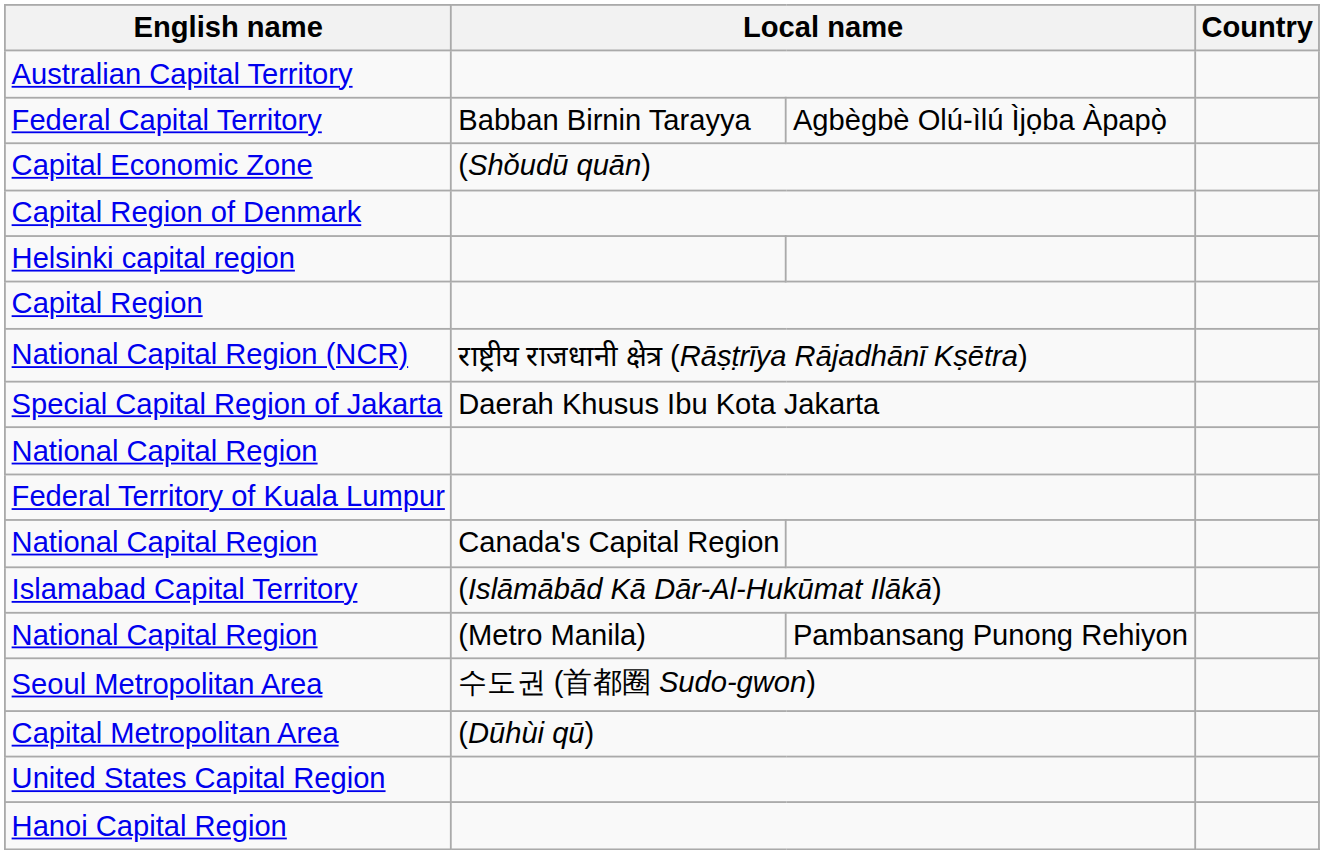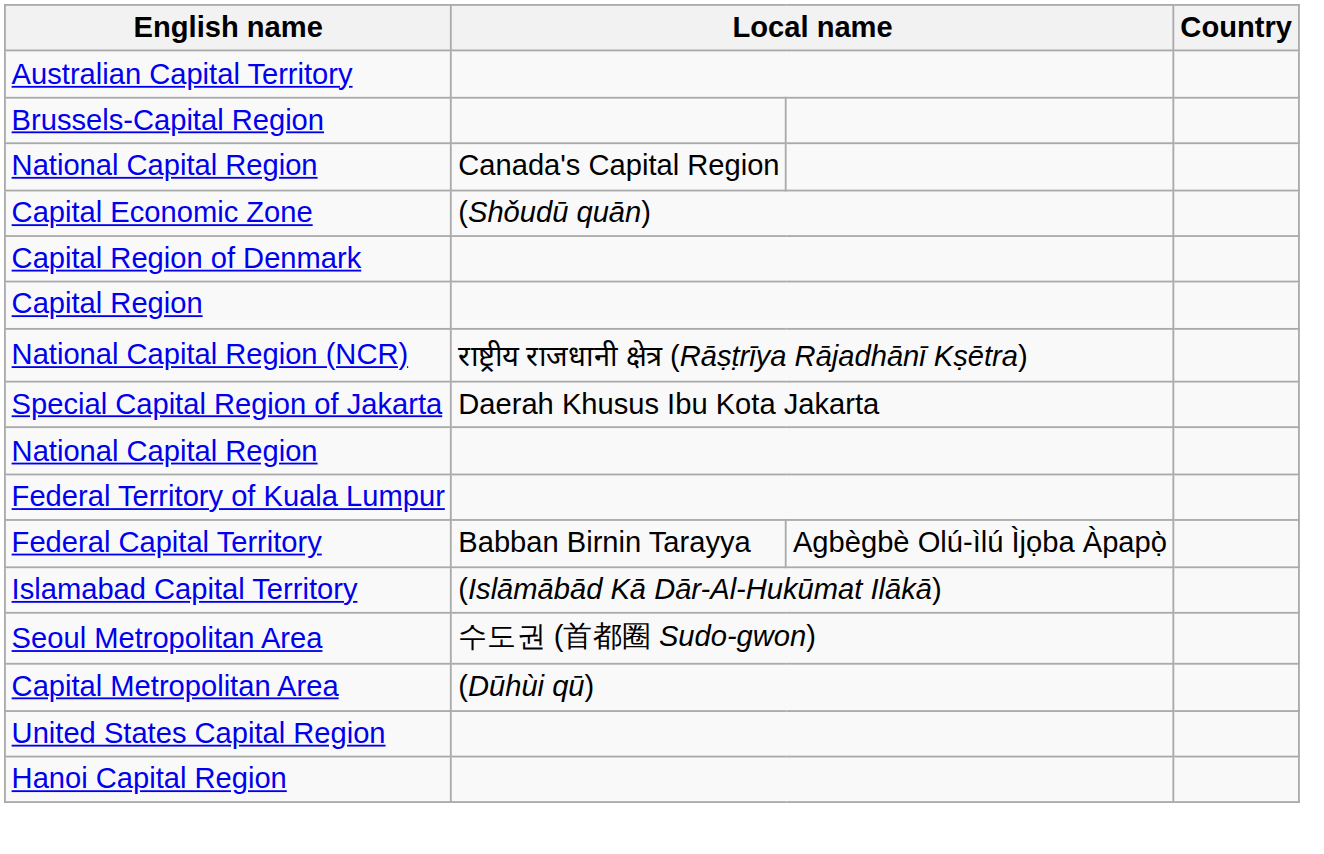 <table class="wikitable sortable">
 <tr>
 <th>English name</th>
 <th colspan="2">Local name</th>
 <th>Country</th>
 </tr>
 <tr>
 <td><a href='#'>Australian Capital Territory</a></td>
 <td colspan="2"></td>
 <td></td>
 </tr>
 <tr>
-<td><a href='#'>Federal Capital Territory</a></td>
-<td>Babban Birnin Tarayya</td>
-<td>Agbègbè Olú-ìlú Ìjọba Àpapọ̀</td>
+<td><a href='#'>Brussels-Capital Region</a></td>
+<td></td>
+<td></td>
+<td></td>
+</tr>
+<tr>
+<td><a href='#'>National Capital Region</a></td>
+<td>Canada's Capital Region</td>
+<td></td>
 <td></td>
 </tr>
 <tr>
 <td><a href='#'>Capital Economic Zone</a></td>
 <td colspan="2"> (<em>Shǒudū quān</em>)</td>
 <td></td>
 </tr>
 <tr>
 <td><a href='#'>Capital Region of Denmark</a></td>
 <td colspan="2"></td>
-<td></td>
-</tr>
-<tr>
-<td><a href='#'>Helsinki capital region</a></td>
-<td></td>
-<td></td>
 <td></td>
 </tr>
 <tr>
 <td><a href='#'>Capital Region</a></td>
 <td colspan="2"></td>
 <td></td>
 </tr>
 <tr>
 <td><a href='#'>National Capital Region (NCR)</a></td>
 <td colspan="2">राष्ट्रीय राजधानी क्षेत्र (<em>Rāṣṭrīya Rājadhānī Kṣētra</em>)</td>
 <td></td>
 </tr>
 <tr>
 <td><a href='#'>Special Capital Region of Jakarta</a></td>
 <td colspan="2">Daerah Khusus Ibu Kota Jakarta</td>
 <td></td>
 </tr>
 <tr>
 <td><a href='#'>National Capital Region</a></td>
 <td colspan="2"></td>
 <td></td>
 </tr>
 <tr>
 <td><a href='#'>Federal Territory of Kuala Lumpur</a></td>
 <td colspan="2"></td>
 <td></td>
 </tr>
 <tr>
-<td><a href='#'>National Capital Region</a></td>
-<td>Canada's Capital Region</td>
-<td></td>
+<td><a href='#'>Federal Capital Territory</a></td>
+<td>Babban Birnin Tarayya</td>
+<td>Agbègbè Olú-ìlú Ìjọba Àpapọ̀</td>
 <td></td>
 </tr>
 <tr>
 <td><a href='#'>Islamabad Capital Territory</a></td>
 <td colspan="2"> (<em>Islāmābād Kā Dār-Al-Hukūmat Ilākā</em>)</td>
-<td></td>
-</tr>
-<tr>
-<td><a href='#'>National Capital Region</a></td>
-<td> (Metro Manila)</td>
-<td>Pambansang Punong Rehiyon</td>
 <td></td>
 </tr>
 <tr>
 <td><a href='#'>Seoul Metropolitan Area</a></td>
 <td colspan="2">수도권 (首都圈 <em>Sudo-gwon</em>)</td>
 <td></td>
 </tr>
 <tr>
 <td><a href='#'>Capital Metropolitan Area</a></td>
 <td colspan="2"> (<em>Dūhùi qū</em>)</td>
 <td></td>
 </tr>
 <tr>
 <td><a href='#'>United States Capital Region</a></td>
 <td colspan="2"></td>
 <td></td>
 </tr>
 <tr>
 <td><a href='#'>Hanoi Capital Region</a></td>
 <td colspan="2"></td>
 <td></td>
 </tr>
 </table>
